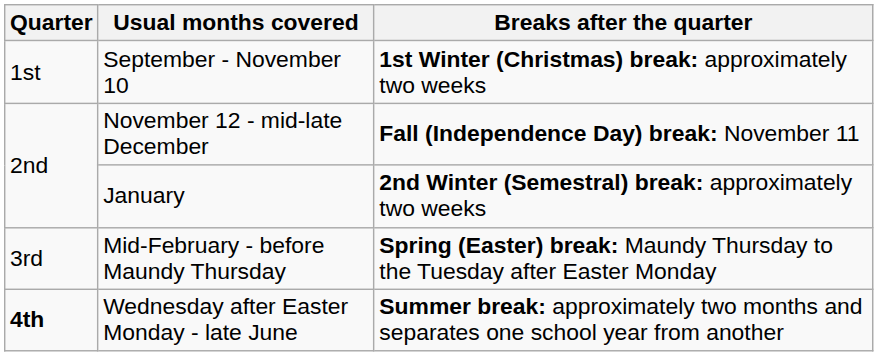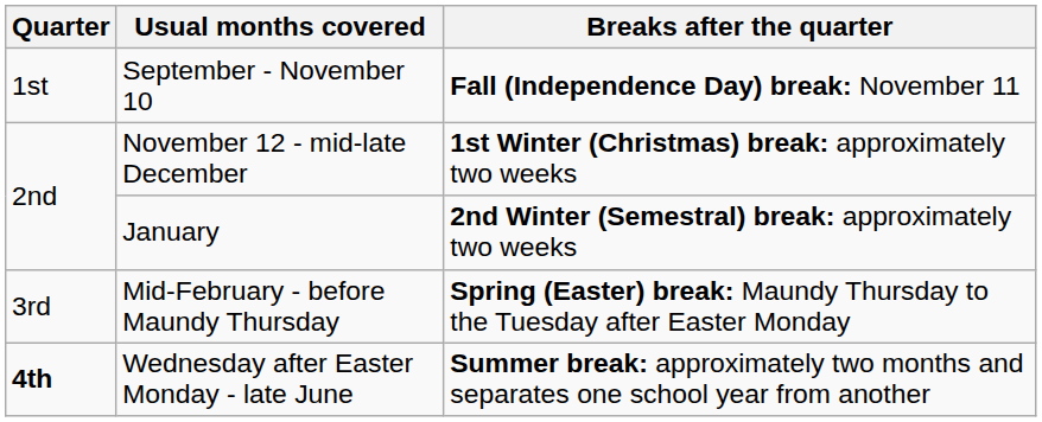 <table class="wikitable">
 <tr>
 <th>Quarter</th>
 <th>Usual months covered</th>
 <th>Breaks after the quarter</th>
 </tr>
 <tr>
 <td>1st</td>
 <td>September - November 10</td>
-<td><strong>1st Winter (Christmas) break:</strong> approximately two weeks</td>
+<td><strong>Fall (Independence Day) break:</strong> November 11</td>
 </tr>
 <tr>
 <td rowspan="2">2nd</td>
 <td>November 12 - mid-late December</td>
-<td><strong>Fall (Independence Day) break:</strong> November 11</td>
+<td><strong>1st Winter (Christmas) break:</strong> approximately two weeks</td>
 </tr>
 <tr>
 <td>January</td>
 <td><strong>2nd Winter (Semestral) break:</strong> approximately two weeks</td>
 </tr>
 <tr>
 <td>3rd</td>
 <td>Mid-February - before Maundy Thursday</td>
 <td><strong>Spring (Easter) break:</strong> Maundy Thursday to the Tuesday after Easter Monday</td>
 </tr>
 <tr>
 <td><strong>4th</strong></td>
 <td>Wednesday after Easter Monday - late June</td>
 <td><strong>Summer break:</strong> approximately two months and separates one school year from another</td>
 </tr>
 </table>
